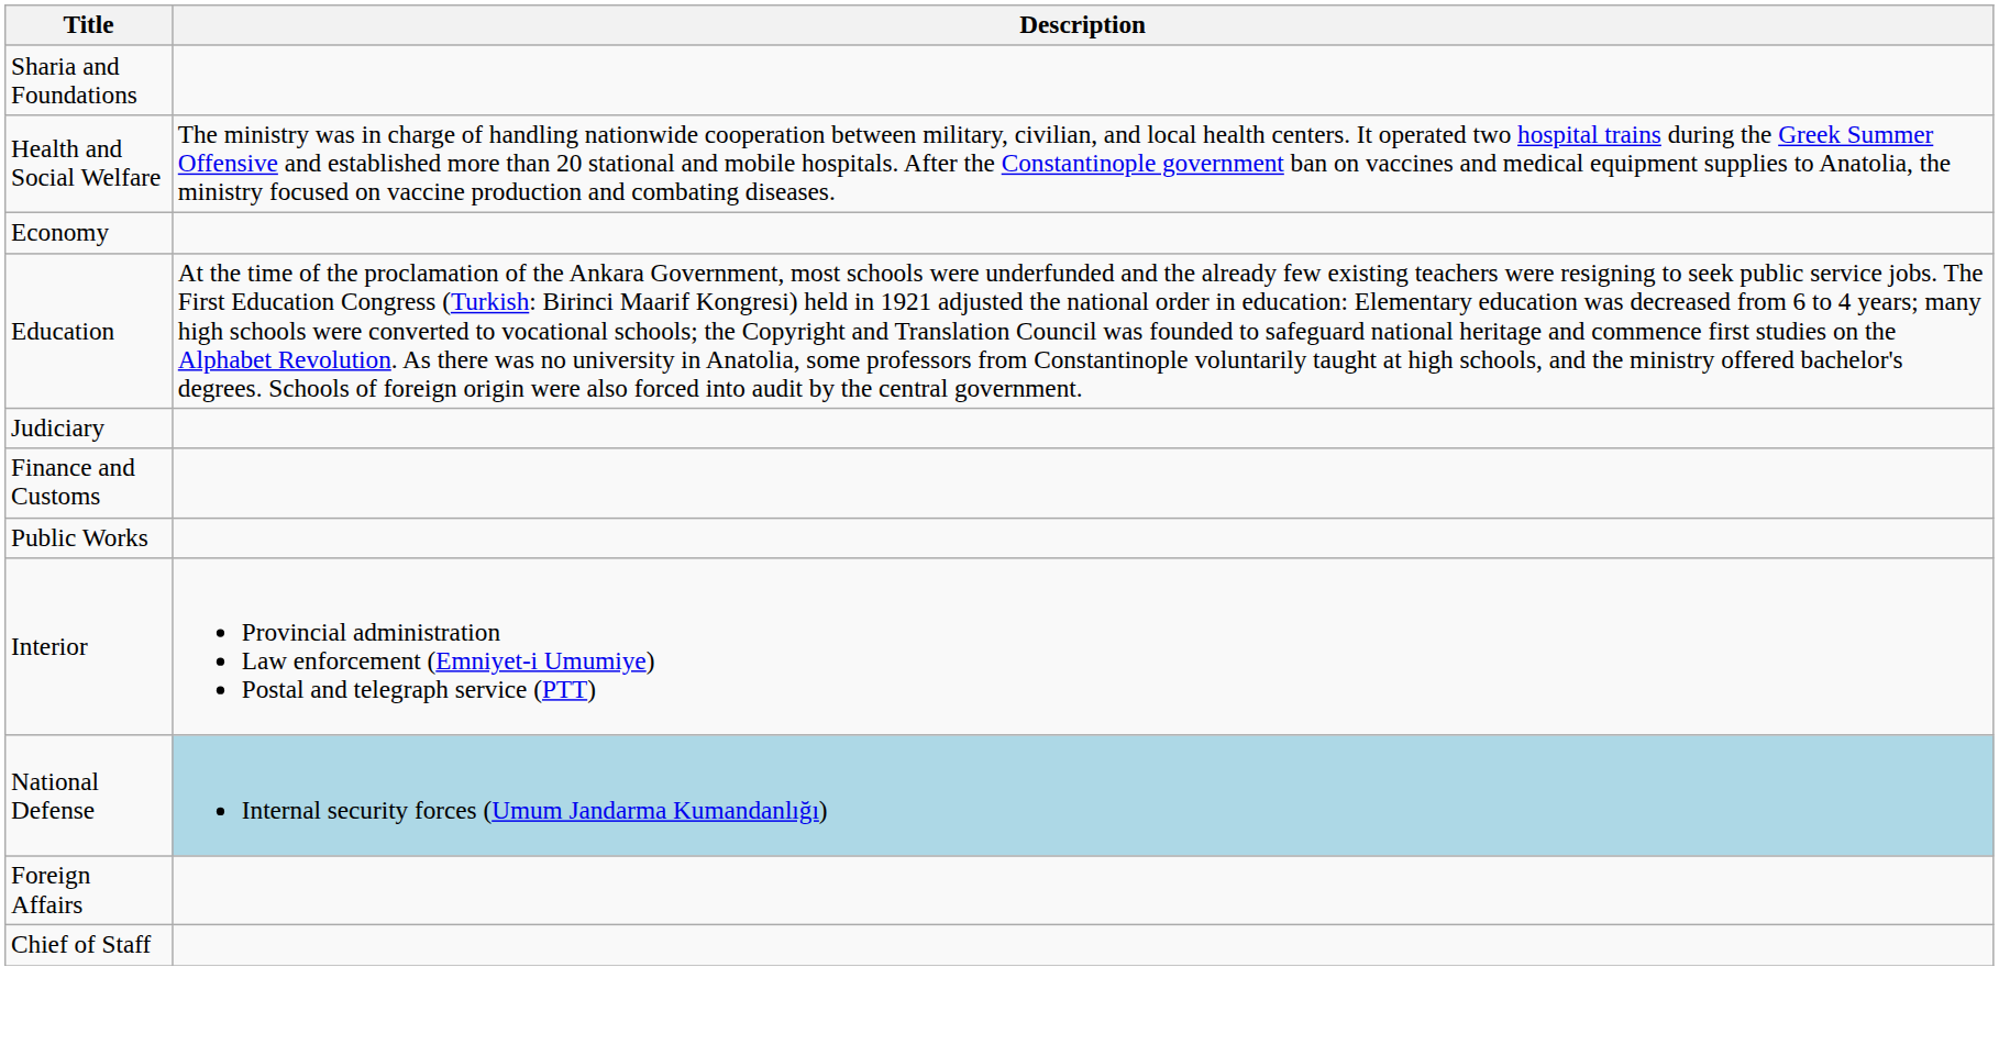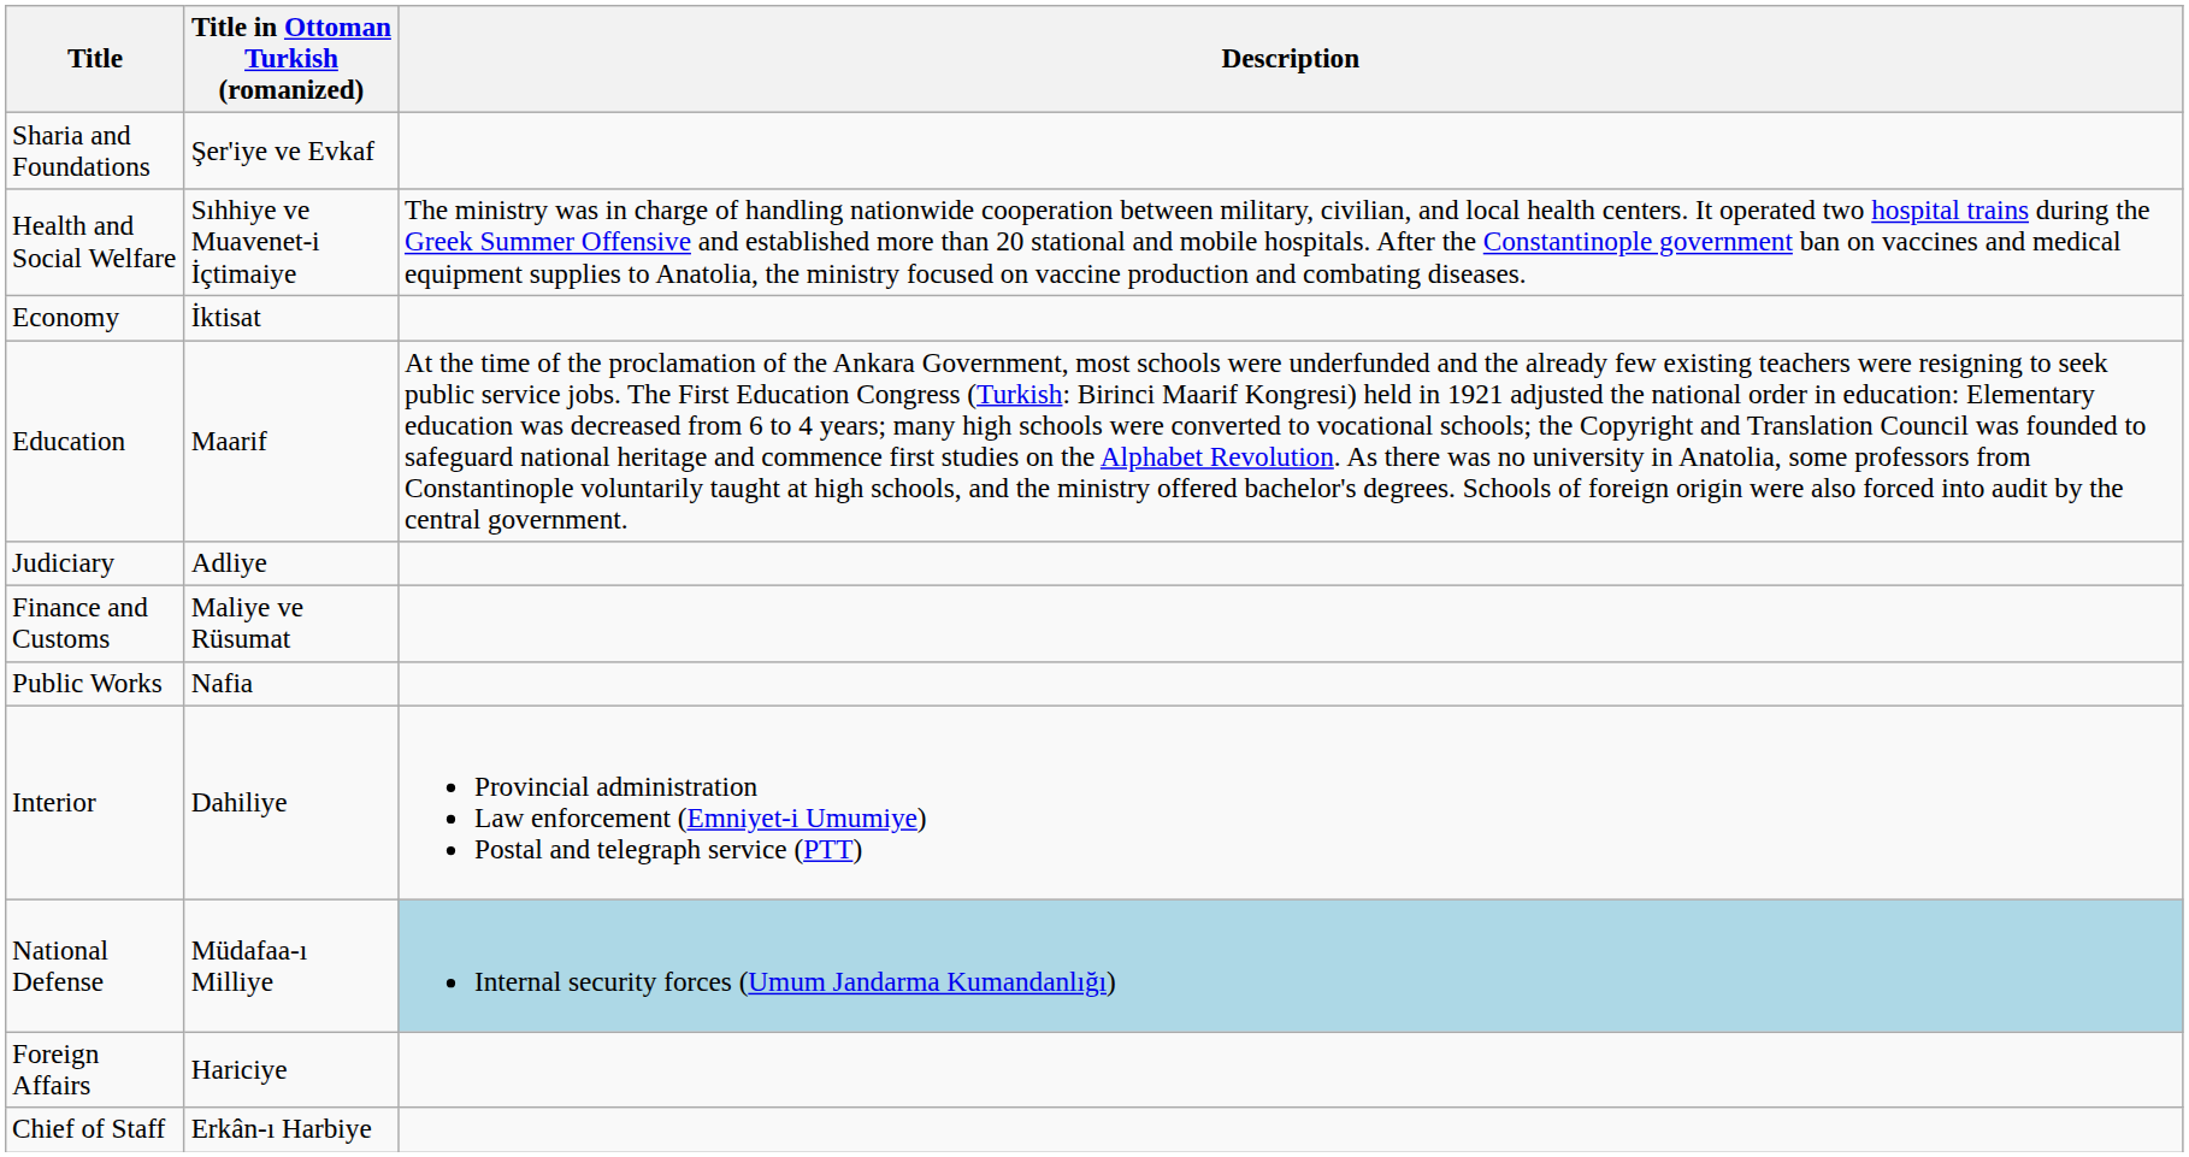 <table class="wikitable">
 <tr>
 <th>Title</th>
+<th>Title in <a href='#'>Ottoman Turkish</a> (romanized)</th>
 <th>Description</th>
 </tr>
 <tr>
 <td>Sharia and Foundations</td>
+<td>Şer'iye ve Evkaf</td>
 <td></td>
 </tr>
 <tr>
 <td>Health and Social Welfare</td>
+<td>Sıhhiye ve Muavenet-i İçtimaiye</td>
 <td>The ministry was in charge of handling nationwide cooperation between military, civilian, and local health centers. It operated two <a href='#'>hospital trains</a> during the <a href='#'>Greek Summer Offensive</a> and established more than 20 stational and mobile hospitals. After the <a href='#'>Constantinople government</a> ban on vaccines and medical equipment supplies to Anatolia, the ministry focused on vaccine production and combating diseases.</td>
 </tr>
 <tr>
 <td>Economy</td>
+<td>İktisat</td>
 <td></td>
 </tr>
 <tr>
 <td>Education</td>
+<td>Maarif</td>
 <td>At the time of the proclamation of the Ankara Government, most schools were underfunded and the already few existing teachers were resigning to seek public service jobs. The First Education Congress (<a href='#'>Turkish</a>: Birinci Maarif Kongresi) held in 1921 adjusted the national order in education: Elementary education was decreased from 6 to 4 years; many high schools were converted to vocational schools; the Copyright and Translation Council was founded to safeguard national heritage and commence first studies on the <a href='#'>Alphabet Revolution</a>. As there was no university in Anatolia, some professors from Constantinople voluntarily taught at high schools, and the ministry offered bachelor's degrees. Schools of foreign origin were also forced into audit by the central government.</td>
 </tr>
 <tr>
 <td>Judiciary</td>
+<td>Adliye</td>
 <td></td>
 </tr>
 <tr>
 <td>Finance and Customs</td>
+<td>Maliye ve Rüsumat</td>
 <td></td>
 </tr>
 <tr>
 <td>Public Works</td>
+<td>Nafia</td>
 <td></td>
 </tr>
 <tr>
 <td>Interior</td>
+<td>Dahiliye</td>
 <td><br><ul><li>Provincial administration</li><li>Law enforcement (<a href='#'>Emniyet-i Umumiye</a>)</li><li>Postal and telegraph service (<a href='#'>PTT</a>)</li></ul></td>
 </tr>
 <tr>
 <td>National Defense</td>
+<td>Müdafaa-ı Milliye</td>
 <td style="background: lightblue;"><br><ul><li>Internal security forces (<a href='#'>Umum Jandarma Kumandanlığı</a>)</li></ul></td>
 </tr>
 <tr>
 <td>Foreign Affairs</td>
+<td>Hariciye</td>
 <td></td>
 </tr>
 <tr>
 <td>Chief of Staff</td>
+<td>Erkân-ı Harbiye</td>
 <td></td>
 </tr>
 </table>
